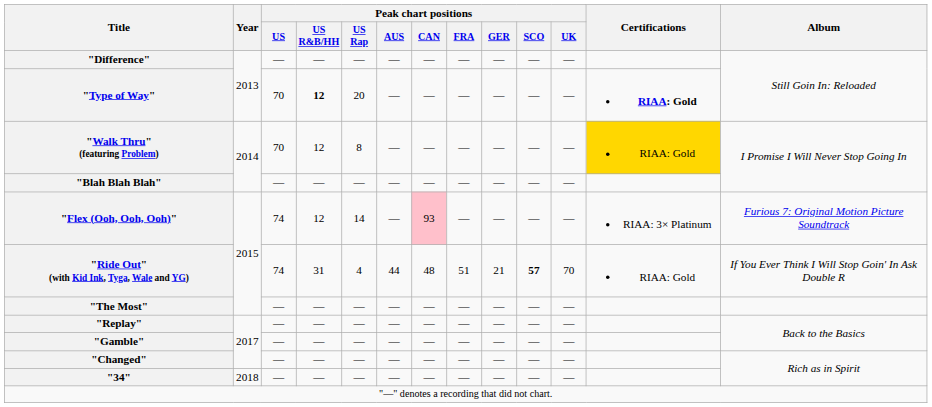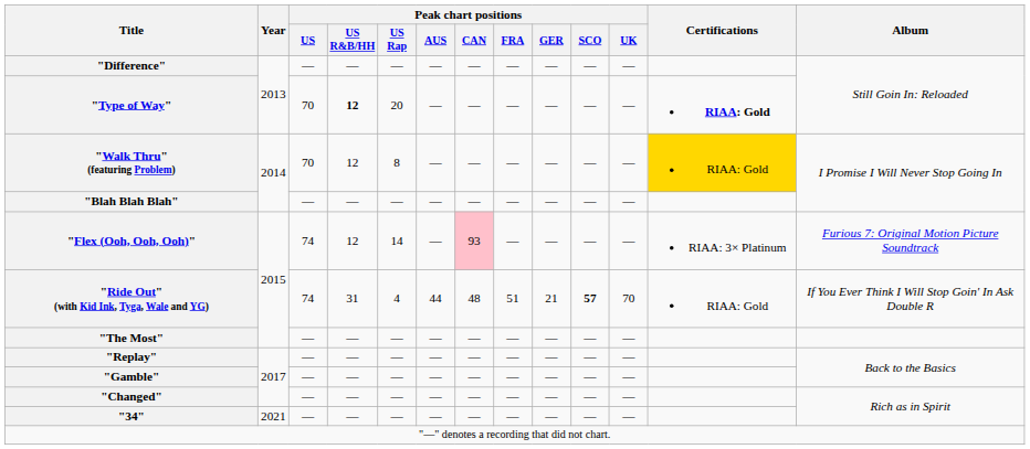 <table class="wikitable plainrowheaders" style="text-align:center;" border="1">
 <tr>
 <th scope="col" rowspan="2" style="width:20em;">Title</th>
 <th scope="col" rowspan="2" style="width:1em;">Year</th>
 <th colspan="9" scope="col">Peak chart positions</th>
 <th scope="col" rowspan="2" style="width:11.5em;">Certifications</th>
 <th scope="col" rowspan="2" style="width:18em;">Album</th>
 </tr>
 <tr>
 <th scope="col" style="width:3em;font-size:90%;"><a href='#'>US</a><br></th>
 <th scope="col" style="width:3em;font-size:90%;"><a href='#'>US <br>R&B/HH</a><br></th>
 <th scope="col" style="width:3em;font-size:90%;"><a href='#'>US<br>Rap</a><br></th>
 <th scope="col" style="width:3em;font-size:90%;"><a href='#'>AUS</a><br></th>
 <th scope="col" style="width:3em;font-size:90%;"><a href='#'>CAN</a><br></th>
 <th scope="col" style="width:3em;font-size:90%;"><a href='#'>FRA</a><br></th>
 <th scope="col" style="width:3em;font-size:90%;"><a href='#'>GER</a><br></th>
 <th scope="col" style="width:3em;font-size:90%;"><a href='#'>SCO</a><br></th>
 <th scope="col" style="width:3em;font-size:90%;"><a href='#'>UK</a><br></th>
 </tr>
 <tr>
 <th scope="row">"Difference"</th>
 <td rowspan="2">2013</td>
 <td>—</td>
 <td>—</td>
 <td>—</td>
 <td>—</td>
 <td>—</td>
 <td>—</td>
 <td>—</td>
 <td>—</td>
 <td>—</td>
 <td></td>
 <td rowspan="2"><em>Still Goin In: Reloaded</em></td>
 </tr>
 <tr>
 <th scope="row">"<a href='#'>Type of Way</a>"</th>
 <td>70</td>
 <td><strong>12</strong></td>
 <td>20</td>
 <td>—</td>
 <td>—</td>
 <td>—</td>
 <td>—</td>
 <td>—</td>
 <td>—</td>
 <td><strong><br><ul><li><a href='#'>RIAA</a>: Gold</li></ul></strong></td>
 </tr>
 <tr>
 <th scope="row">"<a href='#'>Walk Thru</a>"<br><small>(featuring <a href='#'>Problem</a>)</small></th>
 <td rowspan="2">2014</td>
 <td>70</td>
 <td>12</td>
 <td>8</td>
 <td>—</td>
 <td>—</td>
 <td>—</td>
 <td>—</td>
 <td>—</td>
 <td>—</td>
 <td style="background: gold;"><br><ul><li>RIAA: Gold</li></ul></td>
 <td rowspan="2"><em>I Promise I Will Never Stop Going In</em></td>
 </tr>
 <tr>
 <th scope="row">"Blah Blah Blah"</th>
 <td>—</td>
 <td>—</td>
 <td>—</td>
 <td>—</td>
 <td>—</td>
 <td>—</td>
 <td>—</td>
 <td>—</td>
 <td>—</td>
 <td></td>
 </tr>
 <tr>
 <th scope="row">"<a href='#'>Flex (Ooh, Ooh, Ooh)</a>"</th>
 <td rowspan="3">2015</td>
 <td>74</td>
 <td>12</td>
 <td>14</td>
 <td>—</td>
 <td style="background: pink;">93</td>
 <td>—</td>
 <td>—</td>
 <td>—</td>
 <td>—</td>
 <td><br><ul><li>RIAA: 3× Platinum</li></ul></td>
 <td><em><a href='#'>Furious 7: Original Motion Picture Soundtrack</a></em></td>
 </tr>
 <tr>
 <th scope="row">"<a href='#'>Ride Out</a>"<br><small>(with <a href='#'>Kid Ink</a>, <a href='#'>Tyga</a>, <a href='#'>Wale</a> and <a href='#'>YG</a>)</small></th>
 <td>74</td>
 <td>31</td>
 <td>4</td>
 <td>44</td>
 <td>48</td>
 <td>51</td>
 <td>21</td>
 <td><strong>57</strong></td>
 <td>70</td>
 <td><br><ul><li>RIAA: Gold</li></ul></td>
 <td rowspan="1"><em>If You Ever Think I Will Stop Goin' In Ask Double R</em></td>
 </tr>
 <tr>
 <th scope="row">"The Most"</th>
 <td>—</td>
 <td>—</td>
 <td>—</td>
 <td>—</td>
 <td>—</td>
 <td>—</td>
 <td>—</td>
 <td>—</td>
 <td>—</td>
 <td></td>
 <td></td>
 </tr>
 <tr>
 <th scope="row">"Replay"</th>
 <td rowspan="3">2017</td>
 <td>—</td>
 <td>—</td>
 <td>—</td>
 <td>—</td>
 <td>—</td>
 <td>—</td>
 <td>—</td>
 <td>—</td>
 <td>—</td>
 <td></td>
 <td rowspan="2"><em>Back to the Basics</em></td>
 </tr>
 <tr>
 <th scope="row">"Gamble"</th>
 <td>—</td>
 <td>—</td>
 <td>—</td>
 <td>—</td>
 <td>—</td>
 <td>—</td>
 <td>—</td>
 <td>—</td>
 <td>—</td>
 <td></td>
 </tr>
 <tr>
 <th scope="row">"Changed"</th>
 <td>—</td>
 <td>—</td>
 <td>—</td>
 <td>—</td>
 <td>—</td>
 <td>—</td>
 <td>—</td>
 <td>—</td>
 <td>—</td>
 <td></td>
 <td rowspan="2"><em>Rich as in Spirit</em></td>
 </tr>
 <tr>
 <th scope="row">"34"</th>
-<td>2018</td>
+<td>2021</td>
 <td>—</td>
 <td>—</td>
 <td>—</td>
 <td>—</td>
 <td>—</td>
 <td>—</td>
 <td>—</td>
 <td>—</td>
 <td>—</td>
 </tr>
 <tr>
 <td colspan="13" style="font-size:90%">"—" denotes a recording that did not chart.</td>
 </tr>
 </table>
